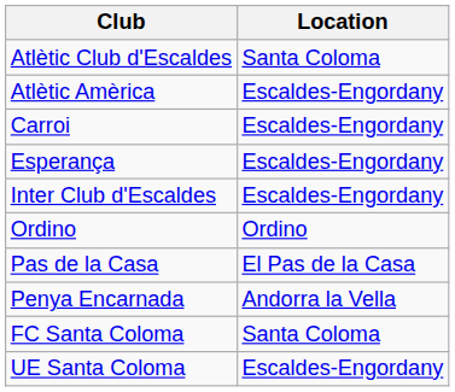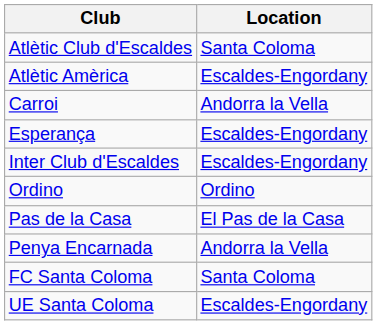 <table class="wikitable sortable">
 <tr>
 <th>Club</th>
 <th>Location</th>
 </tr>
 <tr>
 <td><a href='#'>Atlètic Club d'Escaldes</a></td>
 <td><a href='#'>Santa Coloma</a></td>
 </tr>
 <tr>
 <td><a href='#'>Atlètic Amèrica</a></td>
 <td><a href='#'>Escaldes-Engordany</a></td>
 </tr>
 <tr>
 <td><a href='#'>Carroi</a></td>
-<td><a href='#'>Escaldes-Engordany</a></td>
+<td><a href='#'>Andorra la Vella</a></td>
 </tr>
 <tr>
 <td><a href='#'>Esperança</a></td>
 <td><a href='#'>Escaldes-Engordany</a></td>
 </tr>
 <tr>
 <td><a href='#'>Inter Club d'Escaldes</a></td>
 <td><a href='#'>Escaldes-Engordany</a></td>
 </tr>
 <tr>
 <td><a href='#'>Ordino</a></td>
 <td><a href='#'>Ordino</a></td>
 </tr>
 <tr>
 <td><a href='#'>Pas de la Casa</a></td>
 <td><a href='#'>El Pas de la Casa</a></td>
 </tr>
 <tr>
 <td><a href='#'>Penya Encarnada</a></td>
 <td><a href='#'>Andorra la Vella</a></td>
 </tr>
 <tr>
 <td><a href='#'>FC Santa Coloma</a></td>
 <td><a href='#'>Santa Coloma</a></td>
 </tr>
 <tr>
 <td><a href='#'>UE Santa Coloma</a></td>
 <td><a href='#'>Escaldes-Engordany</a></td>
 </tr>
 </table>
